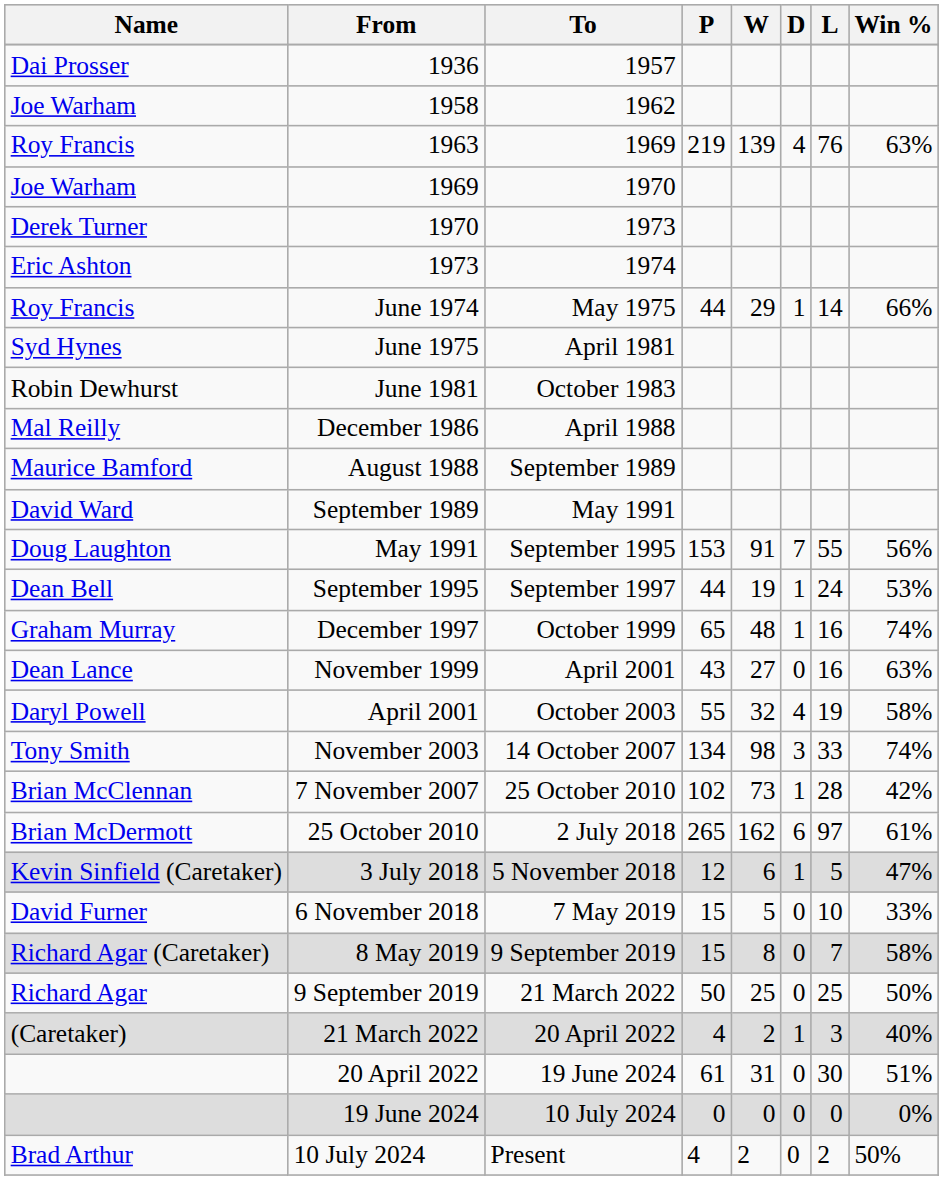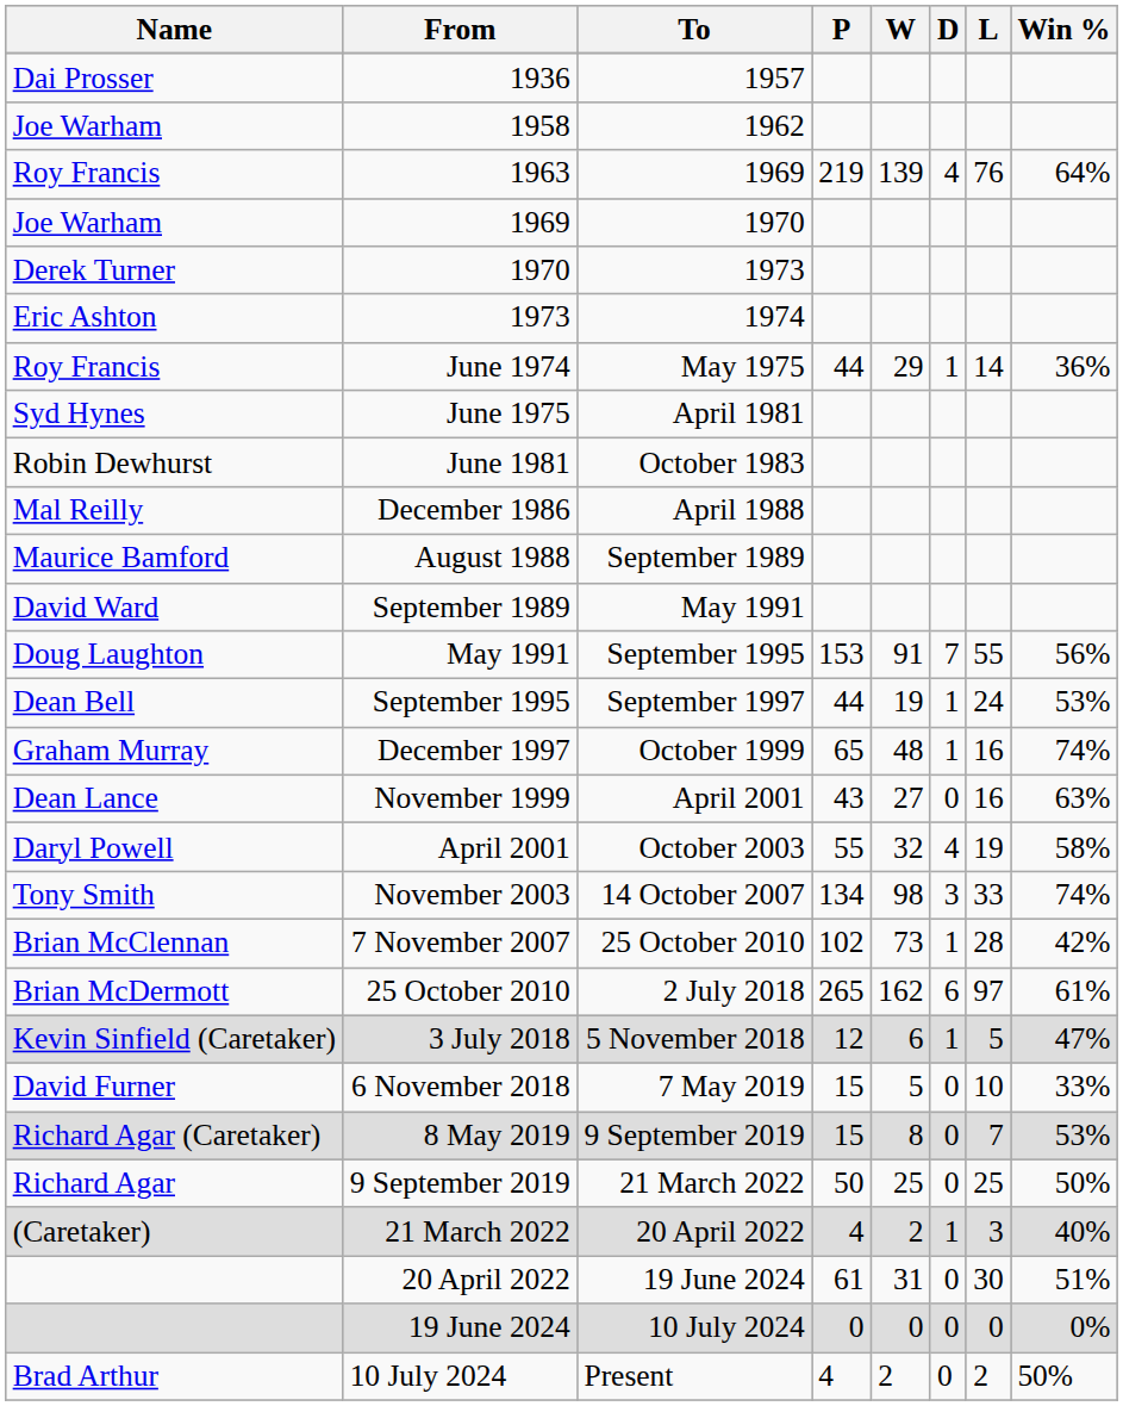 <table class="wikitable sortable" border="1">
 <tr>
 <th>Name</th>
 <th>From</th>
 <th>To</th>
 <th>P</th>
 <th>W</th>
 <th>D</th>
 <th>L</th>
 <th>Win %</th>
 </tr>
 <tr>
 </tr>
 <tr>
 <td> <a href='#'>Dai Prosser</a></td>
 <td align=right>1936</td>
 <td align=right>1957</td>
 <td align=right></td>
 <td align=right></td>
 <td align=right></td>
 <td align=right></td>
 <td align=right></td>
 </tr>
 <tr>
 <td> <a href='#'>Joe Warham</a></td>
 <td align=right>1958</td>
 <td align=right>1962</td>
 <td align=right></td>
 <td align=right></td>
 <td align=right></td>
 <td align=right></td>
 <td align=right></td>
 </tr>
 <tr>
 <td> <a href='#'>Roy Francis</a></td>
 <td align=right>1963</td>
 <td align=right>1969</td>
 <td align=right>219</td>
 <td align=right>139</td>
 <td align=right>4</td>
 <td align=right>76</td>
-<td align=right>63%</td>
+<td align=right>64%</td>
 </tr>
 <tr>
 <td> <a href='#'>Joe Warham</a></td>
 <td align=right>1969</td>
 <td align=right>1970</td>
 <td align=right></td>
 <td align=right></td>
 <td align=right></td>
 <td align=right></td>
 <td align=right></td>
 </tr>
 <tr>
 <td> <a href='#'>Derek Turner</a></td>
 <td align=right>1970</td>
 <td align=right>1973</td>
 <td align=right></td>
 <td align=right></td>
 <td align=right></td>
 <td align=right></td>
 <td align=right></td>
 </tr>
 <tr>
 <td> <a href='#'>Eric Ashton</a></td>
 <td align=right>1973</td>
 <td align=right>1974</td>
 <td align=right></td>
 <td align=right></td>
 <td align=right></td>
 <td align=right></td>
 <td align=right></td>
 </tr>
 <tr>
 <td> <a href='#'>Roy Francis</a></td>
 <td align=right>June 1974</td>
 <td align=right>May 1975</td>
 <td align=right>44</td>
 <td align=right>29</td>
 <td align=right>1</td>
 <td align=right>14</td>
-<td align=right>66%</td>
+<td align=right>36%</td>
 </tr>
 <tr>
 <td> <a href='#'>Syd Hynes</a></td>
 <td align=right>June 1975</td>
 <td align=right>April 1981</td>
 <td align=right></td>
 <td align=right></td>
 <td align=right></td>
 <td align=right></td>
 <td align=right></td>
 </tr>
 <tr>
 <td> Robin Dewhurst</td>
 <td align=right>June 1981</td>
 <td align=right>October 1983</td>
 <td align=right></td>
 <td align=right></td>
 <td align=right></td>
 <td align=right></td>
 <td align=right></td>
 </tr>
 <tr>
 <td> <a href='#'>Mal Reilly</a></td>
 <td align=right>December 1986</td>
 <td align=right>April 1988</td>
 <td align=right></td>
 <td align=right></td>
 <td align=right></td>
 <td align=right></td>
 <td align=right></td>
 </tr>
 <tr>
 <td> <a href='#'>Maurice Bamford</a></td>
 <td align=right>August 1988</td>
 <td align=right>September 1989</td>
 <td align=right></td>
 <td align=right></td>
 <td align=right></td>
 <td align=right></td>
 <td align=right></td>
 </tr>
 <tr>
 <td> <a href='#'>David Ward</a></td>
 <td align=right>September 1989</td>
 <td align=right>May 1991</td>
 <td align=right></td>
 <td align=right></td>
 <td align=right></td>
 <td align=right></td>
 <td align=right></td>
 </tr>
 <tr>
 <td> <a href='#'>Doug Laughton</a></td>
 <td align=right>May 1991</td>
 <td align=right>September 1995</td>
 <td align=right>153</td>
 <td align=right>91</td>
 <td align=right>7</td>
 <td align=right>55</td>
 <td align=right>56%</td>
 </tr>
 <tr>
 <td> <a href='#'>Dean Bell</a></td>
 <td align=right>September 1995</td>
 <td align=right>September 1997</td>
 <td align=right>44</td>
 <td align=right>19</td>
 <td align=right>1</td>
 <td align=right>24</td>
 <td align=right>53%</td>
 </tr>
 <tr>
 <td> <a href='#'>Graham Murray</a></td>
 <td align=right>December 1997</td>
 <td align=right>October 1999</td>
 <td align=right>65</td>
 <td align=right>48</td>
 <td align=right>1</td>
 <td align=right>16</td>
 <td align=right>74%</td>
 </tr>
 <tr>
 <td> <a href='#'>Dean Lance</a></td>
 <td align=right>November 1999</td>
 <td align=right>April 2001</td>
 <td align=right>43</td>
 <td align=right>27</td>
 <td align=right>0</td>
 <td align=right>16</td>
 <td align=right>63%</td>
 </tr>
 <tr>
 <td> <a href='#'>Daryl Powell</a></td>
 <td align=right>April 2001</td>
 <td align=right>October 2003</td>
 <td align=right>55</td>
 <td align=right>32</td>
 <td align=right>4</td>
 <td align=right>19</td>
 <td align=right>58%</td>
 </tr>
 <tr>
 <td> <a href='#'>Tony Smith</a></td>
 <td align=right>November 2003</td>
 <td align=right>14 October 2007</td>
 <td align=right>134</td>
 <td align=right>98</td>
 <td align=right>3</td>
 <td align=right>33</td>
 <td align=right>74%</td>
 </tr>
 <tr>
 <td> <a href='#'>Brian McClennan</a></td>
 <td align=right>7 November 2007</td>
 <td align=right>25 October 2010</td>
 <td align=right>102</td>
 <td align=right>73</td>
 <td align=right>1</td>
 <td align=right>28</td>
 <td align=right>42%</td>
 </tr>
 <tr>
 <td> <a href='#'>Brian McDermott</a></td>
 <td align=right>25 October 2010</td>
 <td align=right>2 July 2018</td>
 <td align=right>265</td>
 <td align=right>162</td>
 <td align=right>6</td>
 <td align=right>97</td>
 <td align=right>61%</td>
 </tr>
 <tr style="background:#DDDDDD">
 <td> <a href='#'>Kevin Sinfield</a> (Caretaker)</td>
 <td align=right>3 July 2018</td>
 <td align=right>5 November 2018</td>
 <td align=right>12</td>
 <td align=right>6</td>
 <td align=right>1</td>
 <td align=right>5</td>
 <td align=right>47%</td>
 </tr>
 <tr>
 <td> <a href='#'>David Furner</a></td>
 <td align=right>6 November 2018</td>
 <td align=right>7 May 2019</td>
 <td align=right>15</td>
 <td align=right>5</td>
 <td align=right>0</td>
 <td align=right>10</td>
 <td align=right>33%</td>
 </tr>
 <tr style="background:#DDDDDD">
 <td> <a href='#'>Richard Agar</a> (Caretaker)</td>
 <td align=right>8 May 2019</td>
 <td align=right>9 September 2019</td>
 <td align=right>15</td>
 <td align=right>8</td>
 <td align=right>0</td>
 <td align=right>7</td>
-<td align=right>58%</td>
+<td align=right>53%</td>
 </tr>
 <tr>
 <td> <a href='#'>Richard Agar</a></td>
 <td align=right>9 September 2019</td>
 <td align=right>21 March 2022</td>
 <td align=right>50</td>
 <td align=right>25</td>
 <td align=right>0</td>
 <td align=right>25</td>
 <td align=right>50%</td>
 </tr>
 <tr style="background:#DDDDDD">
 <td> (Caretaker)</td>
 <td align=right>21 March 2022</td>
 <td align=right>20 April 2022</td>
 <td align=right>4</td>
 <td align=right>2</td>
 <td align=right>1</td>
 <td align=right>3</td>
 <td align=right>40%</td>
 </tr>
 <tr>
 <td></td>
 <td align=right>20 April 2022</td>
 <td align=right>19 June 2024</td>
 <td align=right>61</td>
 <td align=right>31</td>
 <td align=right>0</td>
 <td align=right>30</td>
 <td align=right>51%</td>
 </tr>
 <tr style="background:#DDDDDD">
 <td></td>
 <td align=right>19 June 2024</td>
 <td align=right>10 July 2024</td>
 <td align=right>0</td>
 <td align=right>0</td>
 <td align=right>0</td>
 <td align=right>0</td>
 <td align=right>0%</td>
 </tr>
 <tr>
 <td> <a href='#'>Brad Arthur</a></td>
 <td>10 July 2024</td>
 <td>Present</td>
 <td>4</td>
 <td>2</td>
 <td>0</td>
 <td>2</td>
 <td>50%</td>
 </tr>
 </table>
